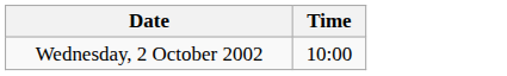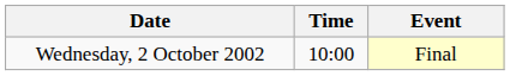 <table class = "wikitable" style="text-align:center;">
 <tr>
 <th width=220>Date</th>
 <th width=50>Time</th>
+<th width=100>Event</th>
 </tr>
 <tr>
 <td>Wednesday, 2 October 2002</td>
 <td>10:00</td>
+<td bgcolor=ffffcc>Final</td>
 </tr>
 </table>
